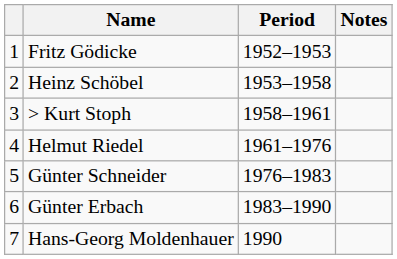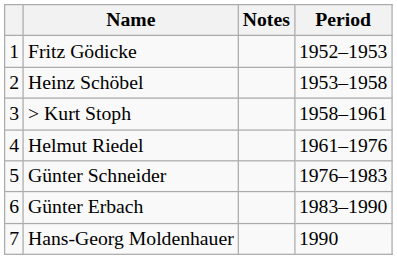 <table class="wikitable" style="text-align: center;">
 <tr>
 <th></th>
 <th>Name</th>
+<th class="unsortable">Notes</th>
 <th>Period</th>
-<th class="unsortable">Notes</th>
 </tr>
 <tr>
 <td align=left>1</td>
 <td align=left> Fritz Gödicke</td>
+<td align=left></td>
 <td align=left>1952–1953</td>
-<td align=left></td>
 </tr>
 <tr>
 <td align=left>2</td>
 <td align=left> Heinz Schöbel</td>
+<td align=left></td>
 <td align=left>1953–1958</td>
-<td align=left></td>
 </tr>
 <tr>
 <td align=left>3</td>
 <td align=left> >  Kurt Stoph</td>
+<td align=left></td>
 <td align=left>1958–1961</td>
-<td align=left></td>
 </tr>
 <tr>
 <td align=left>4</td>
 <td align=left> Helmut Riedel</td>
+<td align=left></td>
 <td align=left>1961–1976</td>
-<td align=left></td>
 </tr>
 <tr>
 <td align=left>5</td>
 <td align=left> Günter Schneider</td>
+<td align=left></td>
 <td align=left>1976–1983</td>
-<td align=left></td>
 </tr>
 <tr>
 <td align=left>6</td>
 <td align=left> Günter Erbach</td>
+<td align=left></td>
 <td align=left>1983–1990</td>
-<td align=left></td>
 </tr>
 <tr>
 <td align=left>7</td>
 <td align=left> Hans-Georg Moldenhauer</td>
+<td align=left></td>
 <td align=left>1990</td>
-<td align=left></td>
 </tr>
 </table>
